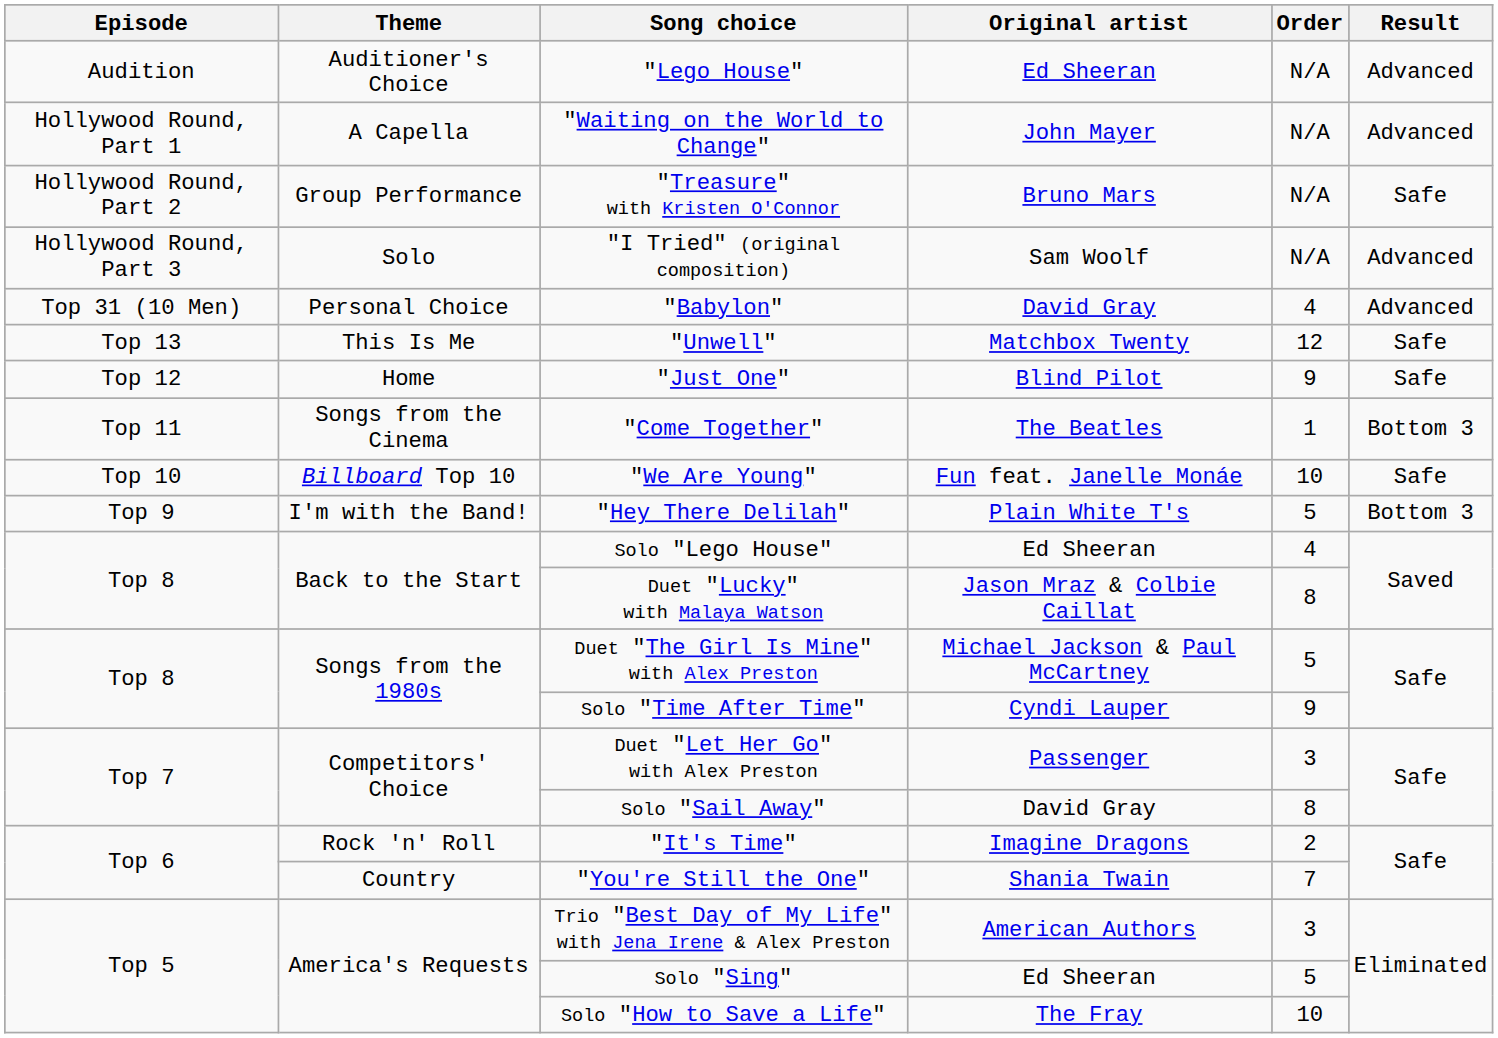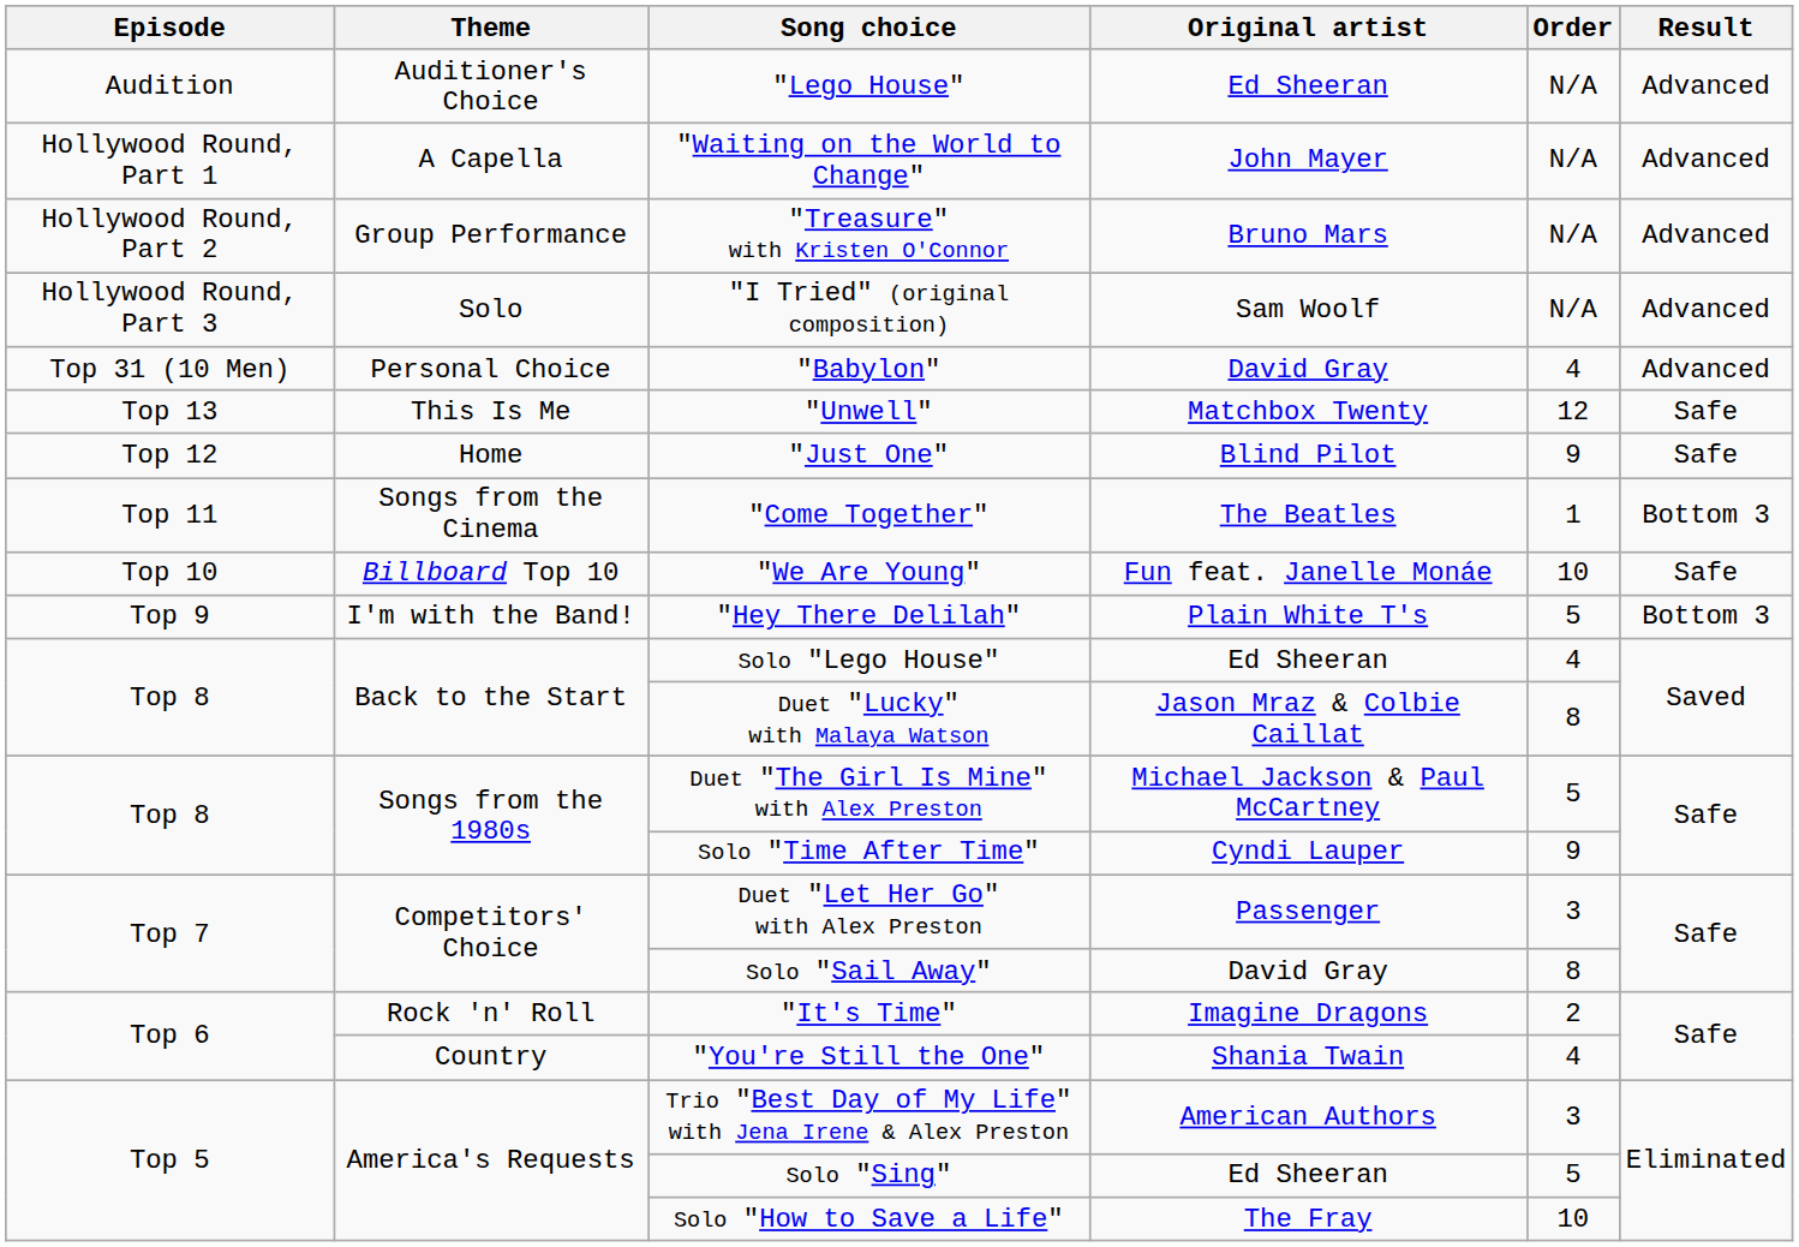 <table class="wikitable" style="text-align: center;">
 <tr>
 <th>Episode</th>
 <th>Theme</th>
 <th>Song choice</th>
 <th>Original artist</th>
 <th>Order</th>
 <th>Result</th>
 </tr>
 <tr>
 <td>Audition</td>
 <td>Auditioner's Choice</td>
 <td>"<a href='#'>Lego House</a>"</td>
 <td><a href='#'>Ed Sheeran</a></td>
 <td>N/A</td>
 <td>Advanced</td>
 </tr>
 <tr>
 <td>Hollywood Round, Part 1</td>
 <td>A Capella</td>
 <td>"<a href='#'>Waiting on the World to Change</a>"</td>
 <td><a href='#'>John Mayer</a></td>
 <td>N/A</td>
 <td>Advanced</td>
 </tr>
 <tr>
 <td>Hollywood Round, Part 2</td>
 <td>Group Performance</td>
 <td>"<a href='#'>Treasure</a>" <br><small>with <a href='#'>Kristen O'Connor</a></small></td>
 <td><a href='#'>Bruno Mars</a></td>
 <td>N/A</td>
-<td>Safe</td>
+<td>Advanced</td>
 </tr>
 <tr>
 <td>Hollywood Round, Part 3</td>
 <td>Solo</td>
 <td>"I Tried" <small>(original composition)</small></td>
 <td>Sam Woolf</td>
 <td>N/A</td>
 <td>Advanced</td>
 </tr>
 <tr>
 <td>Top 31 (10 Men)</td>
 <td>Personal Choice</td>
 <td>"<a href='#'>Babylon</a>"</td>
 <td><a href='#'>David Gray</a></td>
 <td>4</td>
 <td>Advanced</td>
 </tr>
 <tr>
 <td>Top 13</td>
 <td>This Is Me</td>
 <td>"<a href='#'>Unwell</a>"</td>
 <td><a href='#'>Matchbox Twenty</a></td>
 <td>12</td>
 <td>Safe</td>
 </tr>
 <tr>
 <td>Top 12</td>
 <td>Home</td>
 <td>"<a href='#'>Just One</a>"</td>
 <td><a href='#'>Blind Pilot</a></td>
 <td>9</td>
 <td>Safe</td>
 </tr>
 <tr>
 <td>Top 11</td>
 <td>Songs from the Cinema</td>
 <td>"<a href='#'>Come Together</a>"</td>
 <td><a href='#'>The Beatles</a></td>
 <td>1</td>
 <td>Bottom 3</td>
 </tr>
 <tr>
 <td>Top 10</td>
 <td><em><a href='#'>Billboard</a></em> Top 10</td>
 <td>"<a href='#'>We Are Young</a>"</td>
 <td><a href='#'>Fun</a> feat. <a href='#'>Janelle Monáe</a></td>
 <td>10</td>
 <td>Safe</td>
 </tr>
 <tr>
 <td>Top 9</td>
 <td>I'm with the Band!</td>
 <td>"<a href='#'>Hey There Delilah</a>"</td>
 <td><a href='#'>Plain White T's</a></td>
 <td>5</td>
 <td>Bottom 3</td>
 </tr>
 <tr>
 <td rowspan=2>Top 8</td>
 <td rowspan=2>Back to the Start</td>
 <td><small>Solo</small> "Lego House"</td>
 <td>Ed Sheeran</td>
 <td>4</td>
 <td rowspan=2>Saved</td>
 </tr>
 <tr>
 <td><small>Duet</small> "<a href='#'>Lucky</a>" <br> <small>with <a href='#'>Malaya Watson</a></small></td>
 <td><a href='#'>Jason Mraz</a> & <a href='#'>Colbie Caillat</a></td>
 <td>8</td>
 </tr>
 <tr>
 <td rowspan=2>Top 8</td>
 <td rowspan=2>Songs from the <a href='#'>1980s</a></td>
 <td><small>Duet</small> "<a href='#'>The Girl Is Mine</a>" <br><small>with <a href='#'>Alex Preston</a></small></td>
 <td><a href='#'>Michael Jackson</a> & <a href='#'>Paul McCartney</a></td>
 <td>5</td>
 <td rowspan=2>Safe</td>
 </tr>
 <tr>
 <td><small>Solo</small> "<a href='#'>Time After Time</a>"</td>
 <td><a href='#'>Cyndi Lauper</a></td>
 <td>9</td>
 </tr>
 <tr>
 <td rowspan=2>Top 7</td>
 <td rowspan=2>Competitors' Choice</td>
 <td><small>Duet</small> "<a href='#'>Let Her Go</a>" <br><small>with Alex Preston</small></td>
 <td><a href='#'>Passenger</a></td>
 <td>3</td>
 <td rowspan=2>Safe</td>
 </tr>
 <tr>
 <td><small>Solo</small> "<a href='#'>Sail Away</a>"</td>
 <td>David Gray</td>
 <td>8</td>
 </tr>
 <tr>
 <td rowspan=2>Top 6</td>
 <td>Rock 'n' Roll</td>
 <td>"<a href='#'>It's Time</a>"</td>
 <td><a href='#'>Imagine Dragons</a></td>
 <td>2</td>
 <td rowspan=2>Safe</td>
 </tr>
 <tr>
 <td>Country</td>
 <td>"<a href='#'>You're Still the One</a>"</td>
 <td><a href='#'>Shania Twain</a></td>
-<td>7</td>
+<td>4</td>
 </tr>
 <tr>
 <td rowspan=3>Top 5</td>
 <td rowspan=3>America's Requests</td>
 <td><small>Trio</small> "<a href='#'>Best Day of My Life</a>"<br><small>with <a href='#'>Jena Irene</a> & Alex Preston</small></td>
 <td><a href='#'>American Authors</a></td>
 <td>3</td>
 <td rowspan=3>Eliminated</td>
 </tr>
 <tr>
 <td><small>Solo</small> "<a href='#'>Sing</a>"</td>
 <td>Ed Sheeran</td>
 <td>5</td>
 </tr>
 <tr>
 <td><small>Solo</small> "<a href='#'>How to Save a Life</a>"</td>
 <td><a href='#'>The Fray</a></td>
 <td>10</td>
 </tr>
 </table>
